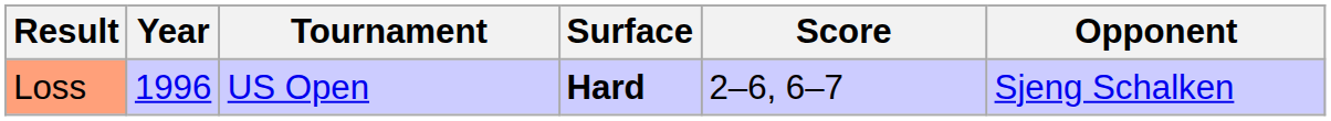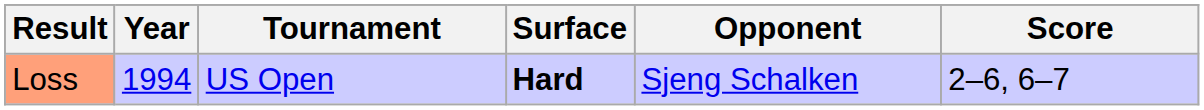 <table class="sortable wikitable">
 <tr>
 <th style="width:40px;">Result</th>
 <th style="width:30px;">Year</th>
 <th style="width:150px;">Tournament</th>
 <th style="width:50px;">Surface</th>
+<th style="width:150px;">Opponent</th>
 <th style="width:125px;" class="unsortable">Score</th>
-<th style="width:150px;">Opponent</th>
 </tr>
 <tr style="background:#ccccff;">
 <td style="background:#ffa07a;">Loss</td>
-<td><a href='#'>1996</a></td>
+<td><a href='#'>1994</a></td>
 <td><a href='#'>US Open</a></td>
 <td><strong>Hard</strong></td>
+<td> <a href='#'>Sjeng Schalken</a></td>
 <td>2–6, 6–7</td>
-<td> <a href='#'>Sjeng Schalken</a></td>
 </tr>
 </table>
